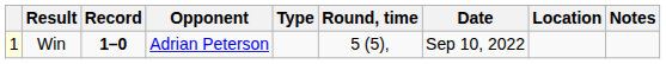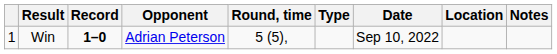 <table class="wikitable" style="text-align:center">
 <tr>
 <th></th>
 <th>Result</th>
 <th>Record</th>
 <th>Opponent</th>
+<th>Round, time</th>
 <th>Type</th>
-<th>Round, time</th>
 <th>Date</th>
 <th>Location</th>
 <th>Notes</th>
 </tr>
 <tr>
-<td style="background: lightyellow;">1</td>
+<td>1</td>
 <td>Win</td>
 <td><strong>1–0</strong></td>
 <td style="text-align:left;"><a href='#'>Adrian Peterson</a></td>
+<td>5 (5), </td>
 <td></td>
-<td>5 (5), </td>
 <td>Sep 10, 2022</td>
 <td style="text-align:left;"></td>
 <td></td>
 </tr>
 </table>
